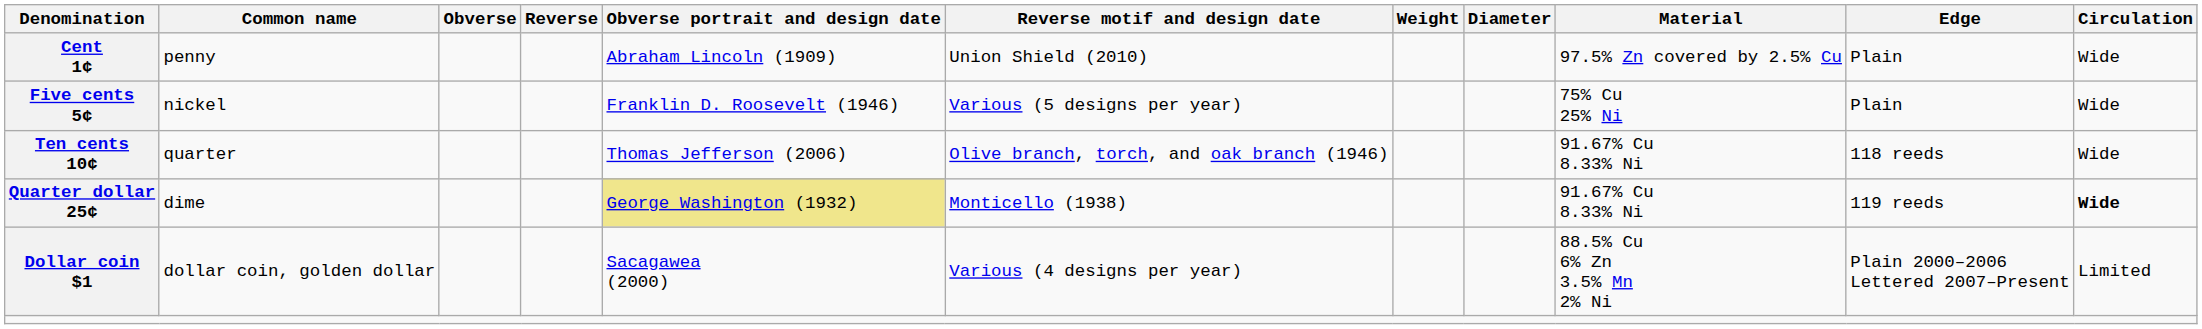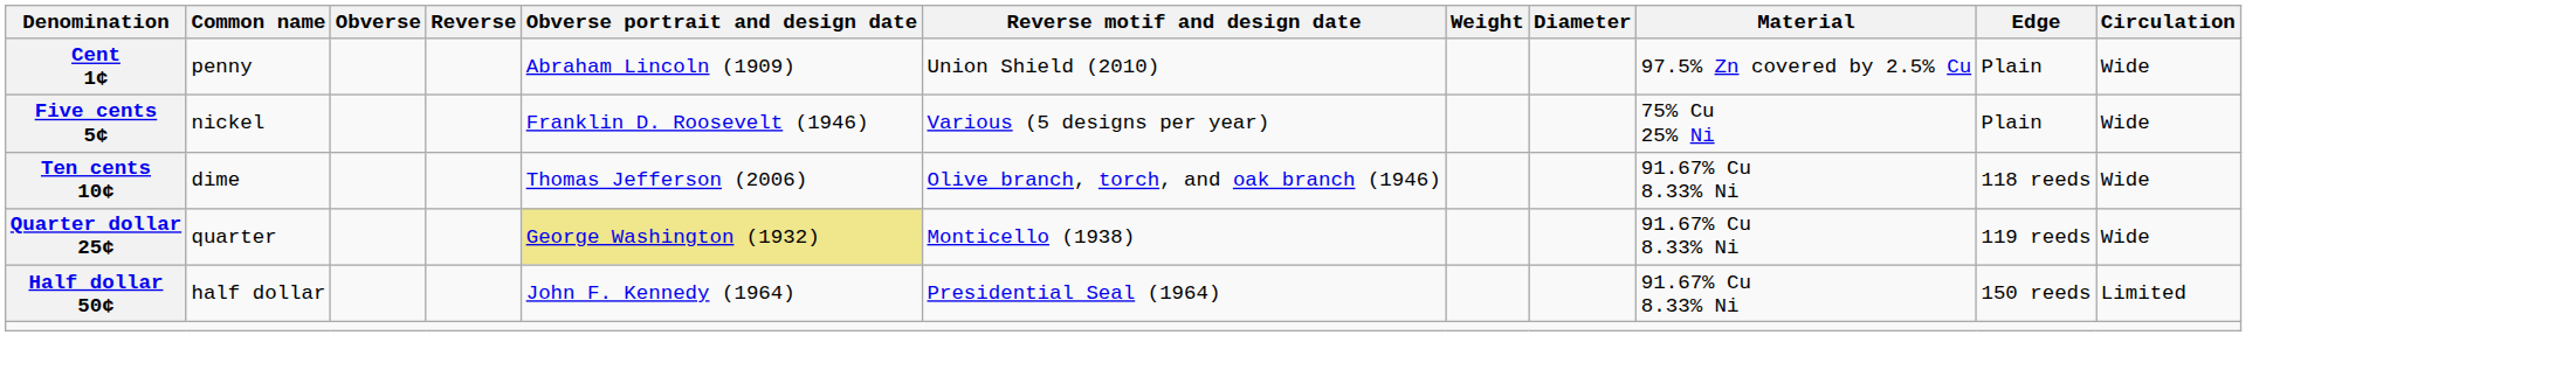 <table class="wikitable sortable">
 <tr>
 <th scope="col">Denomination</th>
 <th scope="col">Common name</th>
 <th scope="col">Obverse</th>
 <th scope="col">Reverse</th>
 <th scope="col">Obverse portrait and design date</th>
 <th scope="col">Reverse motif and design date</th>
 <th scope="col">Weight</th>
 <th scope="col">Diameter</th>
 <th scope="col">Material</th>
 <th scope="col">Edge</th>
 <th scope="col">Circulation</th>
 </tr>
 <tr>
 <th scope="row"><a href='#'>Cent</a><br>1¢</th>
 <td>penny</td>
 <td align="center"></td>
 <td align="center"></td>
 <td><a href='#'>Abraham Lincoln</a> (1909)</td>
 <td>Union Shield (2010)</td>
 <td></td>
 <td></td>
 <td>97.5% <a href='#'>Zn</a> covered by 2.5% <a href='#'>Cu</a></td>
 <td>Plain</td>
 <td>Wide</td>
 </tr>
 <tr>
 <th scope="row"><a href='#'>Five cents</a><br>5¢</th>
 <td>nickel</td>
 <td align="center"></td>
 <td align="center"></td>
 <td><a href='#'>Franklin D. Roosevelt</a> (1946)</td>
 <td><a href='#'>Various</a> (5 designs per year)</td>
 <td></td>
 <td></td>
 <td>75% Cu<br>25% <a href='#'>Ni</a></td>
 <td>Plain</td>
 <td>Wide</td>
 </tr>
 <tr>
 <th scope="row"><a href='#'>Ten cents</a><br>10¢</th>
-<td>quarter</td>
+<td>dime</td>
 <td align="center"></td>
 <td align="center"></td>
 <td><a href='#'>Thomas Jefferson</a> (2006)</td>
 <td><a href='#'>Olive branch</a>, <a href='#'>torch</a>, and <a href='#'>oak branch</a> (1946)</td>
 <td></td>
 <td></td>
 <td>91.67% Cu<br>8.33% Ni</td>
 <td>118 reeds</td>
 <td>Wide</td>
 </tr>
 <tr>
 <th scope="row"><a href='#'>Quarter dollar</a><br>25¢</th>
-<td>dime</td>
+<td>quarter</td>
 <td align="center"></td>
 <td align="center"></td>
 <td style="background: khaki;"><a href='#'>George Washington</a> (1932)</td>
 <td><a href='#'>Monticello</a> (1938)</td>
 <td></td>
 <td></td>
 <td>91.67% Cu<br>8.33% Ni</td>
 <td>119 reeds</td>
-<td><strong>Wide</strong></td>
+<td>Wide</td>
 </tr>
 <tr>
-<th scope="row"><a href='#'>Dollar coin</a><br>$1</th>
-<td>dollar coin, golden dollar</td>
+<th scope="row"><a href='#'>Half dollar</a><br>50¢</th>
+<td>half dollar</td>
 <td align="center"></td>
 <td align="center"></td>
-<td><a href='#'>Sacagawea</a><br>(2000)</td>
-<td><a href='#'>Various</a> (4 designs per year)</td>
+<td><a href='#'>John F. Kennedy</a> (1964)</td>
+<td><a href='#'>Presidential Seal</a> (1964)</td>
 <td></td>
 <td></td>
-<td>88.5% Cu<br>6% Zn<br>3.5% <a href='#'>Mn</a><br>2% Ni</td>
-<td>Plain 2000–2006<br>Lettered 2007–Present</td>
+<td>91.67% Cu<br>8.33% Ni</td>
+<td>150 reeds</td>
 <td>Limited</td>
 </tr>
 <tr>
 <td colspan="11"></td>
 </tr>
 </table>
